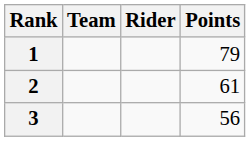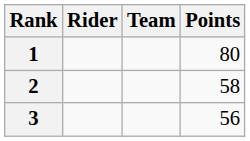 <table class="wikitable">
 <tr>
 <th scope="col">Rank</th>
+<th scope="col">Rider</th>
 <th scope="col">Team</th>
-<th scope="col">Rider</th>
 <th scope="col">Points</th>
 </tr>
 <tr>
 <th scope="row">1</th>
 <td></td>
 <td></td>
-<td style="text-align:right;">79</td>
+<td style="text-align:right;">80</td>
 </tr>
 <tr>
 <th scope="row">2</th>
 <td></td>
 <td></td>
-<td style="text-align:right;">61</td>
+<td style="text-align:right;">58</td>
 </tr>
 <tr>
 <th scope="row">3</th>
 <td></td>
 <td></td>
 <td style="text-align:right;">56</td>
 </tr>
 </table>
